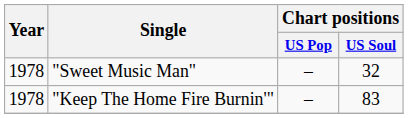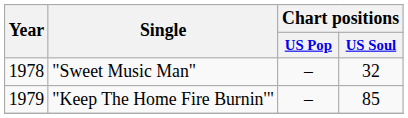 <table class="wikitable" style="text-align:center;">
 <tr>
 <th rowspan="2">Year</th>
 <th rowspan="2">Single</th>
 <th colspan="2">Chart positions</th>
 </tr>
 <tr style="font-size:smaller;">
 <th><a href='#'>US Pop</a></th>
 <th><a href='#'>US Soul</a></th>
 </tr>
 <tr>
 <td rowspan="1">1978</td>
 <td align="left">"Sweet Music Man"</td>
 <td>–</td>
 <td>32</td>
 </tr>
 <tr>
-<td rowspan="1">1978</td>
+<td rowspan="1">1979</td>
 <td align="left">"Keep The Home Fire Burnin'"</td>
 <td>–</td>
-<td>83</td>
+<td>85</td>
 </tr>
 <tr>
 </tr>
 </table>
